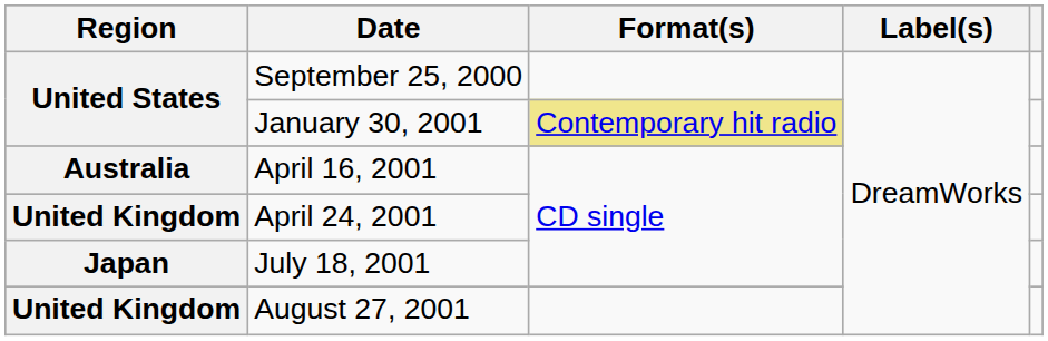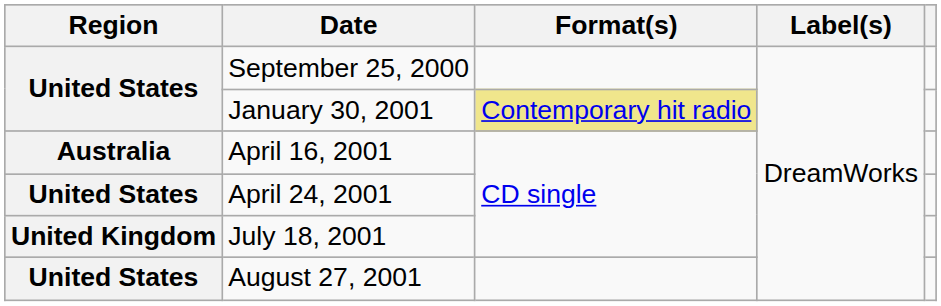 <table class="wikitable plainrowheaders" style="text-align:left">
 <tr>
 <th>Region</th>
 <th>Date</th>
 <th>Format(s)</th>
 <th>Label(s)</th>
 <th></th>
 </tr>
 <tr>
 <th scope="row" rowspan="2">United States</th>
 <td>September 25, 2000</td>
 <td></td>
 <td rowspan="6">DreamWorks</td>
 <td align="center"></td>
 </tr>
 <tr>
 <td>January 30, 2001</td>
 <td style="background: khaki;"><a href='#'>Contemporary hit radio</a></td>
 <td align="center"></td>
 </tr>
 <tr>
 <th scope="row">Australia</th>
 <td>April 16, 2001</td>
 <td rowspan="3"><a href='#'>CD single</a></td>
 <td align="center"></td>
 </tr>
 <tr>
-<th scope="row">United Kingdom</th>
+<th scope="row">United States</th>
 <td>April 24, 2001</td>
 <td align="center"></td>
 </tr>
 <tr>
-<th scope="row">Japan</th>
+<th scope="row">United Kingdom</th>
 <td>July 18, 2001</td>
 <td align="center"></td>
 </tr>
 <tr>
-<th scope="row">United Kingdom</th>
+<th scope="row">United States</th>
 <td>August 27, 2001</td>
 <td></td>
 <td align="center"></td>
 </tr>
 </table>
